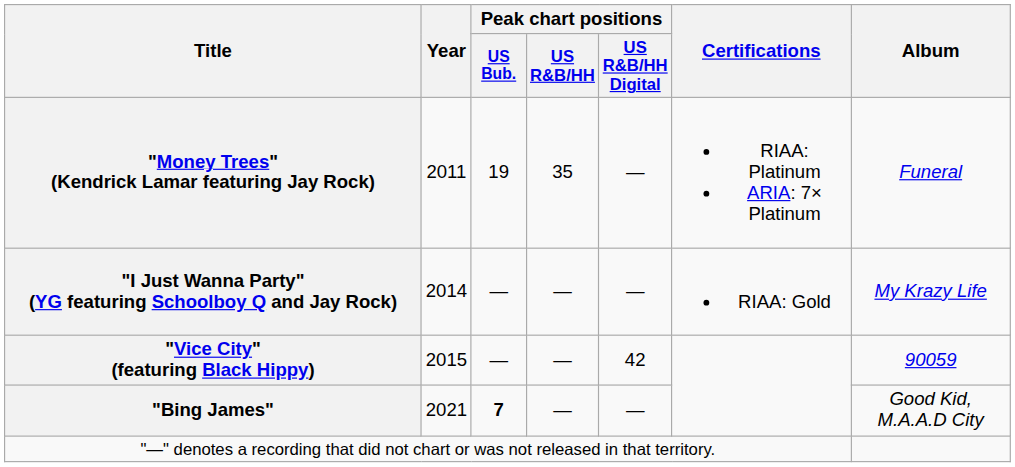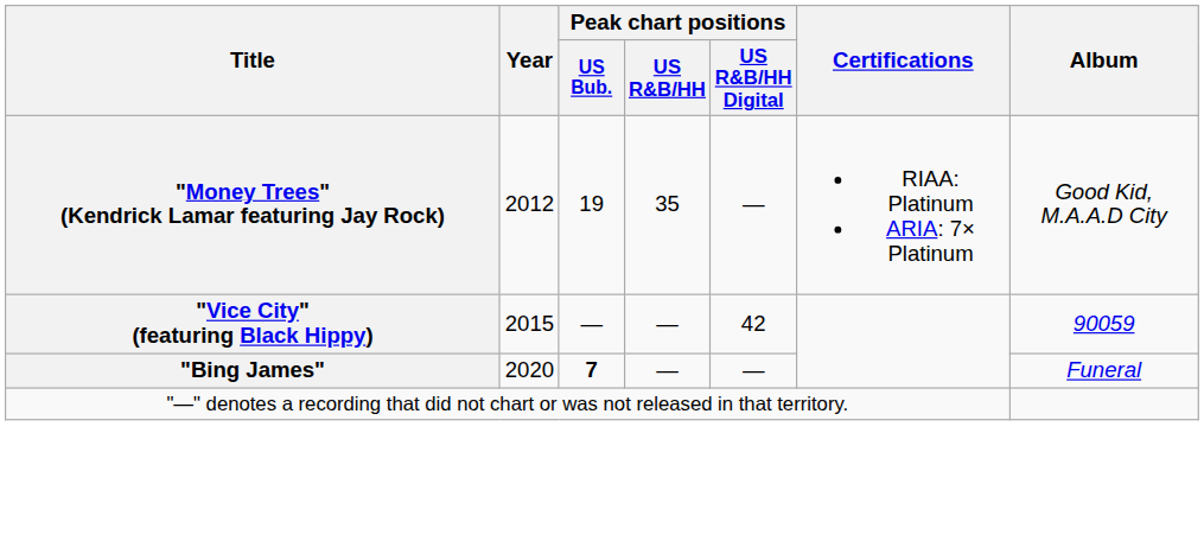 <table class="wikitable plainrowheaders" style="text-align:center;">
 <tr>
 <th scope="col" rowspan="2" style="width:22em;">Title</th>
 <th scope="col" rowspan="2">Year</th>
 <th scope="col" colspan="3">Peak chart positions</th>
 <th rowspan="2" scope="col"><a href='#'>Certifications</a></th>
 <th scope="col" rowspan="2">Album</th>
 </tr>
 <tr>
 <th scope="col" style="width:3em;font-size:85%;"><a href='#'>US<br>Bub.</a><br></th>
 <th scope="col" style="width:3em;font-size:90%;"><a href='#'>US R&B/HH</a><br></th>
 <th scope="col" style="width:3em;font-size:90%;"><a href='#'>US R&B/HH Digital</a><br></th>
 </tr>
 <tr>
 <th scope="row">"<a href='#'>Money Trees</a>"<br><span>(Kendrick Lamar featuring Jay Rock)</span></th>
-<td>2011</td>
+<td>2012</td>
 <td>19</td>
 <td>35</td>
 <td>—</td>
 <td><br><ul><li>RIAA: Platinum</li><li><a href='#'>ARIA</a>: 7× Platinum</li></ul></td>
-<td><em><a href='#'>Funeral</a></em></td>
-</tr>
-<tr>
-<th scope="row">"I Just Wanna Party"<br><span>(<a href='#'>YG</a> featuring <a href='#'>Schoolboy Q</a> and Jay Rock)</span></th>
-<td>2014</td>
-<td>—</td>
-<td>—</td>
-<td>—</td>
-<td><br><ul><li>RIAA: Gold</li></ul></td>
-<td><em><a href='#'>My Krazy Life</a></em></td>
+<td><em>Good Kid, M.A.A.D City</em></td>
 </tr>
 <tr>
 <th scope="row">"<a href='#'>Vice City</a>"<br><span>(featuring <a href='#'>Black Hippy</a>)</span></th>
 <td>2015</td>
 <td>—</td>
 <td>—</td>
 <td>42</td>
 <td rowspan="2"></td>
 <td><em><a href='#'>90059</a></em></td>
 </tr>
 <tr>
 <th scope="row">"Bing James"<br></th>
-<td>2021</td>
+<td>2020</td>
 <td><strong>7</strong></td>
 <td>—</td>
 <td>—</td>
-<td><em>Good Kid, M.A.A.D City</em></td>
+<td><em><a href='#'>Funeral</a></em></td>
 </tr>
 <tr>
 <td colspan="6" style="font-size:90%">"—" denotes a recording that did not chart or was not released in that territory.</td>
 <td></td>
 </tr>
 </table>
